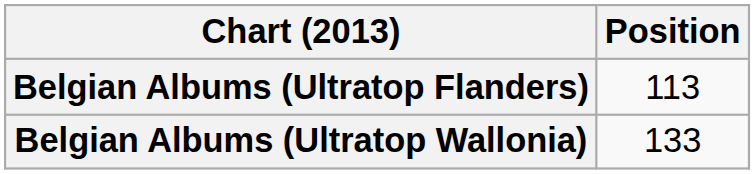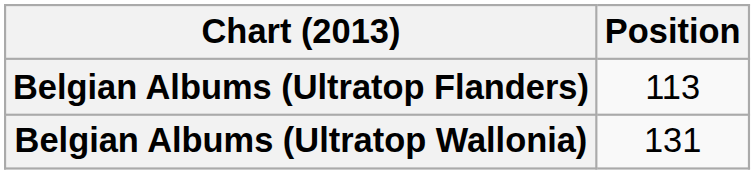 <table class="wikitable sortable plainrowheaders" style="text-align:center">
 <tr>
 <th scope="col">Chart (2013)</th>
 <th scope="col">Position</th>
 </tr>
 <tr>
 <th scope="row">Belgian Albums (Ultratop Flanders)</th>
 <td>113</td>
 </tr>
 <tr>
 <th scope="row">Belgian Albums (Ultratop Wallonia)</th>
-<td>133</td>
+<td>131</td>
 </tr>
 </table>
